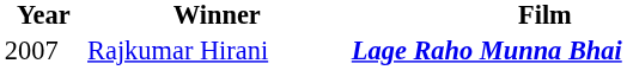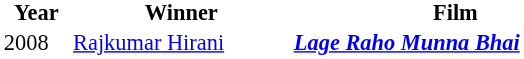 <table width="50%" border="0" cellpadding="1" cellspacing="1">
 <tr>
 <th>Year</th>
 <th>Winner</th>
 <th>Film</th>
 </tr>
 <tr>
-<td>2007</td>
+<td>2008</td>
 <td><a href='#'>Rajkumar Hirani</a></td>
 <td><strong><em><a href='#'>Lage Raho Munna Bhai</a></em> </strong></td>
 </tr>
 <tr bgcolor="#edf3fe">
 </tr>
 </table>
